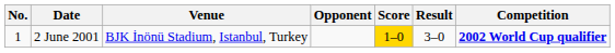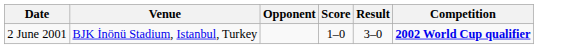 <table class="wikitable sortable">
 <tr>
-<th scope="col">No.</th>
 <th scope="col">Date</th>
 <th scope="col">Venue</th>
 <th scope="col">Opponent</th>
 <th scope="col">Score</th>
 <th scope="col">Result</th>
 <th scope="col">Competition</th>
 </tr>
 <tr>
-<td align="center">1</td>
 <td>2 June 2001</td>
 <td><a href='#'>BJK İnönü Stadium</a>, <a href='#'>Istanbul</a>, Turkey</td>
 <td></td>
-<td align="center" style="background: gold;">1–0</td>
+<td align="center">1–0</td>
 <td align="center">3–0</td>
 <td><strong><a href='#'>2002 World Cup qualifier</a></strong></td>
 </tr>
 </table>
